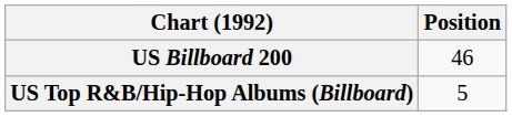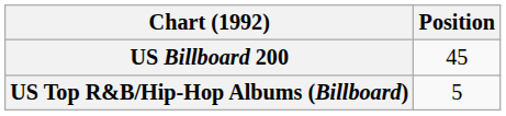 <table class="wikitable plainrowheaders" style="text-align:center">
 <tr>
 <th scope="col">Chart (1992)</th>
 <th scope="col">Position</th>
 </tr>
 <tr>
 <th scope="row">US <em>Billboard</em> 200</th>
-<td>46</td>
+<td>45</td>
 </tr>
 <tr>
 <th scope="row">US Top R&B/Hip-Hop Albums (<em>Billboard</em>)</th>
 <td>5</td>
 </tr>
 </table>
